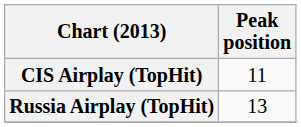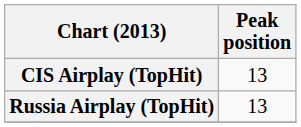 <table class="wikitable sortable plainrowheaders" style="text-align:center">
 <tr>
 <th scope="col">Chart (2013)</th>
 <th scope="col">Peak<br>position</th>
 </tr>
 <tr>
 <th scope="row">CIS Airplay (TopHit)</th>
-<td>11</td>
+<td>13</td>
 </tr>
 <tr>
 <th scope="row">Russia Airplay (TopHit)</th>
 <td>13</td>
 </tr>
 <tr>
 </tr>
 </table>
